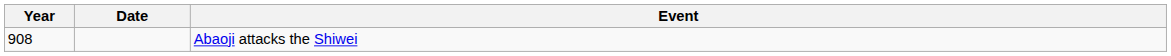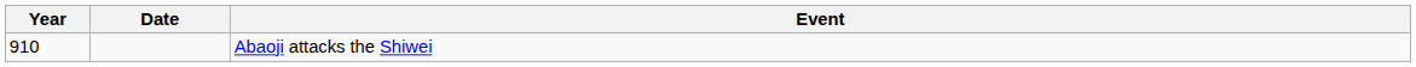 <table class="wikitable" width="100%">
 <tr>
 <th style="width:6%">Year</th>
 <th style="width:10%">Date</th>
 <th>Event</th>
 </tr>
 <tr>
-<td>908</td>
+<td>910</td>
 <td></td>
 <td><a href='#'>Abaoji</a> attacks the <a href='#'>Shiwei</a></td>
 </tr>
 </table>
